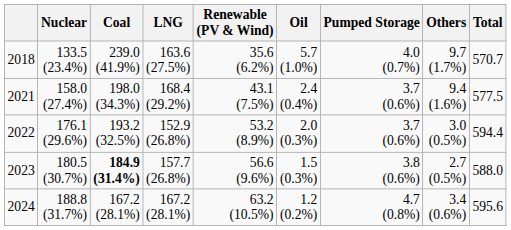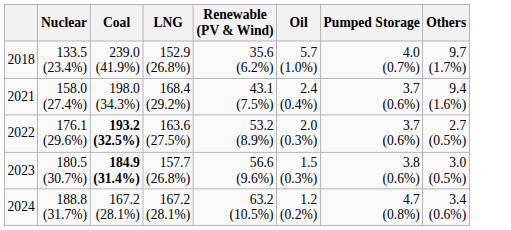 <table class="wikitable" style="text-align:right">
 <tr>
 <th></th>
 <th>Nuclear</th>
 <th>Coal</th>
 <th>LNG</th>
 <th>Renewable<br>(PV & Wind)</th>
 <th>Oil</th>
 <th>Pumped Storage</th>
 <th>Others</th>
-<th>Total</th>
 </tr>
 <tr>
 <td align="left">2018</td>
 <td>133.5<br>(23.4%)</td>
 <td>239.0<br>(41.9%)</td>
-<td>163.6<br>(27.5%)</td>
+<td>152.9<br>(26.8%)</td>
 <td>35.6<br>(6.2%)</td>
 <td>5.7<br>(1.0%)</td>
 <td>4.0<br>(0.7%)</td>
 <td>9.7<br>(1.7%)</td>
-<td>570.7</td>
 </tr>
 <tr>
 <td align="left">2021</td>
 <td>158.0<br>(27.4%)</td>
 <td>198.0<br>(34.3%)</td>
 <td>168.4<br>(29.2%)</td>
 <td>43.1<br>(7.5%)</td>
 <td>2.4<br>(0.4%)</td>
 <td>3.7<br>(0.6%)</td>
 <td>9.4<br>(1.6%)</td>
-<td>577.5</td>
 </tr>
 <tr>
 <td align="left">2022</td>
 <td>176.1<br>(29.6%)</td>
-<td>193.2<br>(32.5%)</td>
-<td>152.9<br>(26.8%)</td>
+<td><strong>193.2<br>(32.5%)</strong></td>
+<td>163.6<br>(27.5%)</td>
 <td>53.2<br>(8.9%)</td>
 <td>2.0<br>(0.3%)</td>
 <td>3.7<br>(0.6%)</td>
-<td>3.0<br>(0.5%)</td>
-<td>594.4</td>
+<td>2.7<br>(0.5%)</td>
 </tr>
 <tr>
 <td align="left">2023</td>
 <td>180.5<br>(30.7%)</td>
 <td><strong>184.9<br>(31.4%)</strong></td>
 <td>157.7<br>(26.8%)</td>
 <td>56.6<br>(9.6%)</td>
 <td>1.5<br>(0.3%)</td>
 <td>3.8<br>(0.6%)</td>
-<td>2.7<br>(0.5%)</td>
-<td>588.0</td>
+<td>3.0<br>(0.5%)</td>
 </tr>
 <tr>
 <td align="left">2024</td>
 <td>188.8<br>(31.7%)</td>
 <td>167.2<br>(28.1%)</td>
 <td>167.2<br>(28.1%)</td>
 <td>63.2<br>(10.5%)</td>
 <td>1.2<br>(0.2%)</td>
 <td>4.7<br>(0.8%)</td>
 <td>3.4<br>(0.6%)</td>
-<td>595.6</td>
 </tr>
 </table>
